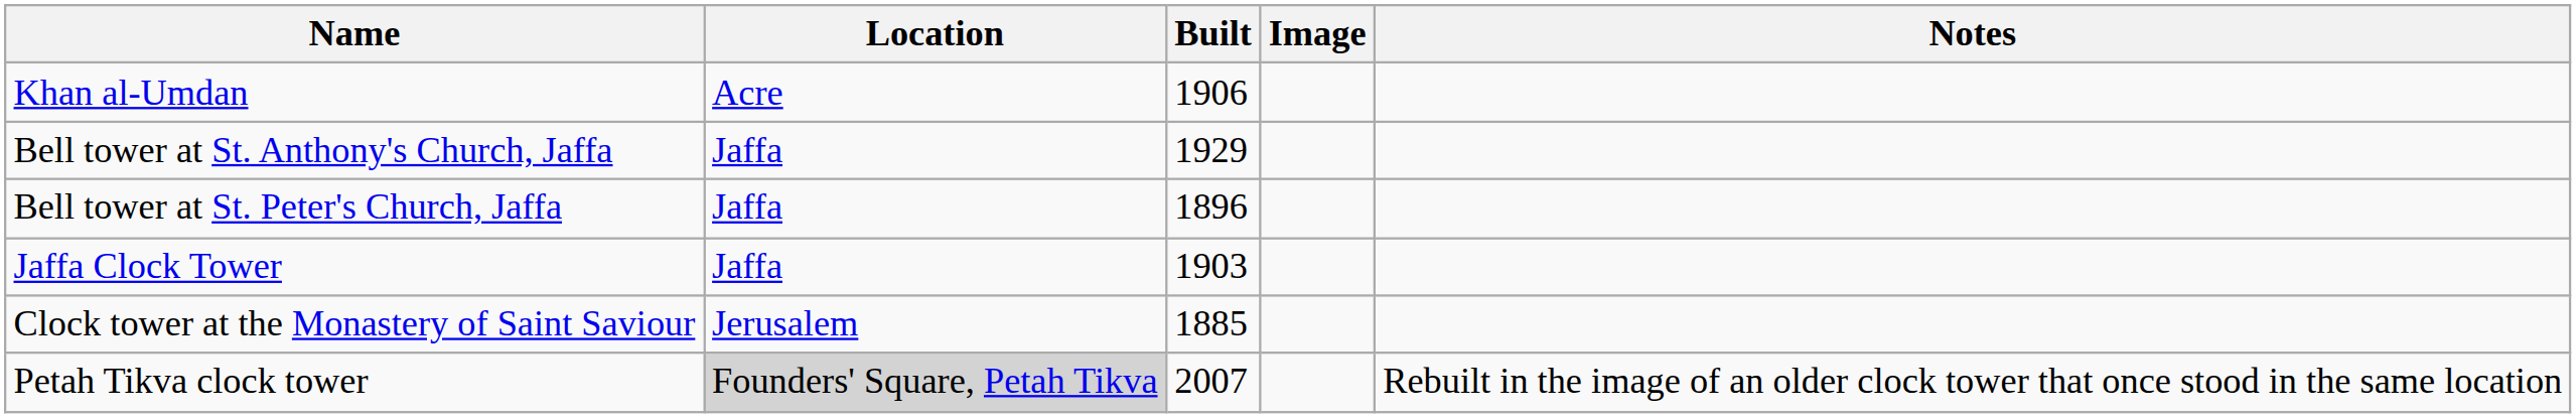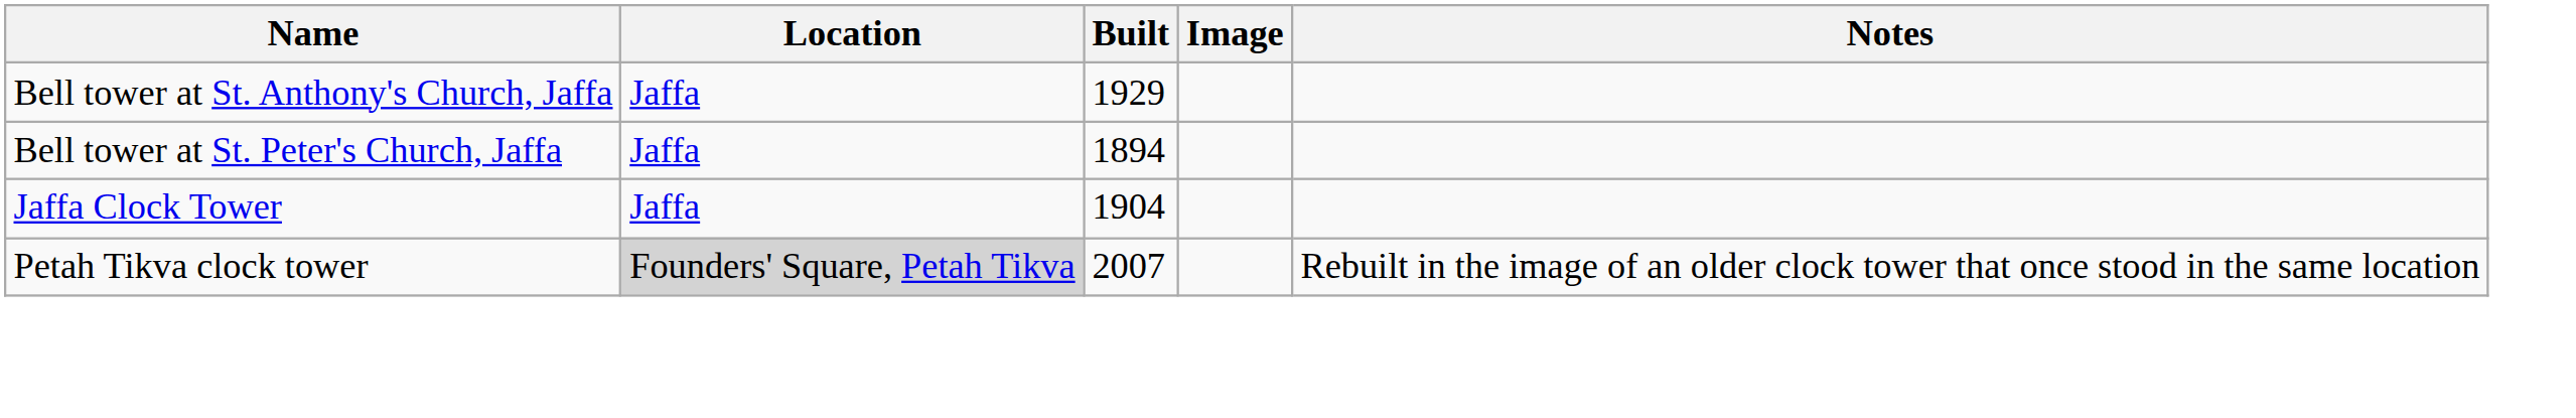 <table class="wikitable">
 <tr>
 <th>Name</th>
 <th>Location</th>
 <th>Built</th>
 <th>Image</th>
 <th>Notes</th>
-</tr>
-<tr>
-<td><a href='#'>Khan al-Umdan</a></td>
-<td><a href='#'>Acre</a></td>
-<td>1906</td>
-<td></td>
-<td></td>
 </tr>
 <tr>
 <td>Bell tower at <a href='#'>St. Anthony's Church, Jaffa</a></td>
 <td><a href='#'>Jaffa</a></td>
 <td>1929</td>
 <td></td>
 <td></td>
 </tr>
 <tr>
 <td>Bell tower at <a href='#'>St. Peter's Church, Jaffa</a></td>
 <td><a href='#'>Jaffa</a></td>
-<td>1896</td>
+<td>1894</td>
 <td></td>
 <td></td>
 </tr>
 <tr>
 <td><a href='#'>Jaffa Clock Tower</a></td>
 <td><a href='#'>Jaffa</a></td>
-<td>1903</td>
-<td></td>
-<td></td>
-</tr>
-<tr>
-<td>Clock tower at the <a href='#'>Monastery of Saint Saviour</a></td>
-<td><a href='#'>Jerusalem</a></td>
-<td>1885</td>
+<td>1904</td>
 <td></td>
 <td></td>
 </tr>
 <tr>
 <td>Petah Tikva clock tower</td>
 <td style="background: lightgrey;">Founders' Square, <a href='#'>Petah Tikva</a></td>
 <td>2007</td>
 <td></td>
 <td>Rebuilt in the image of an older clock tower that once stood in the same location</td>
 </tr>
 </table>
